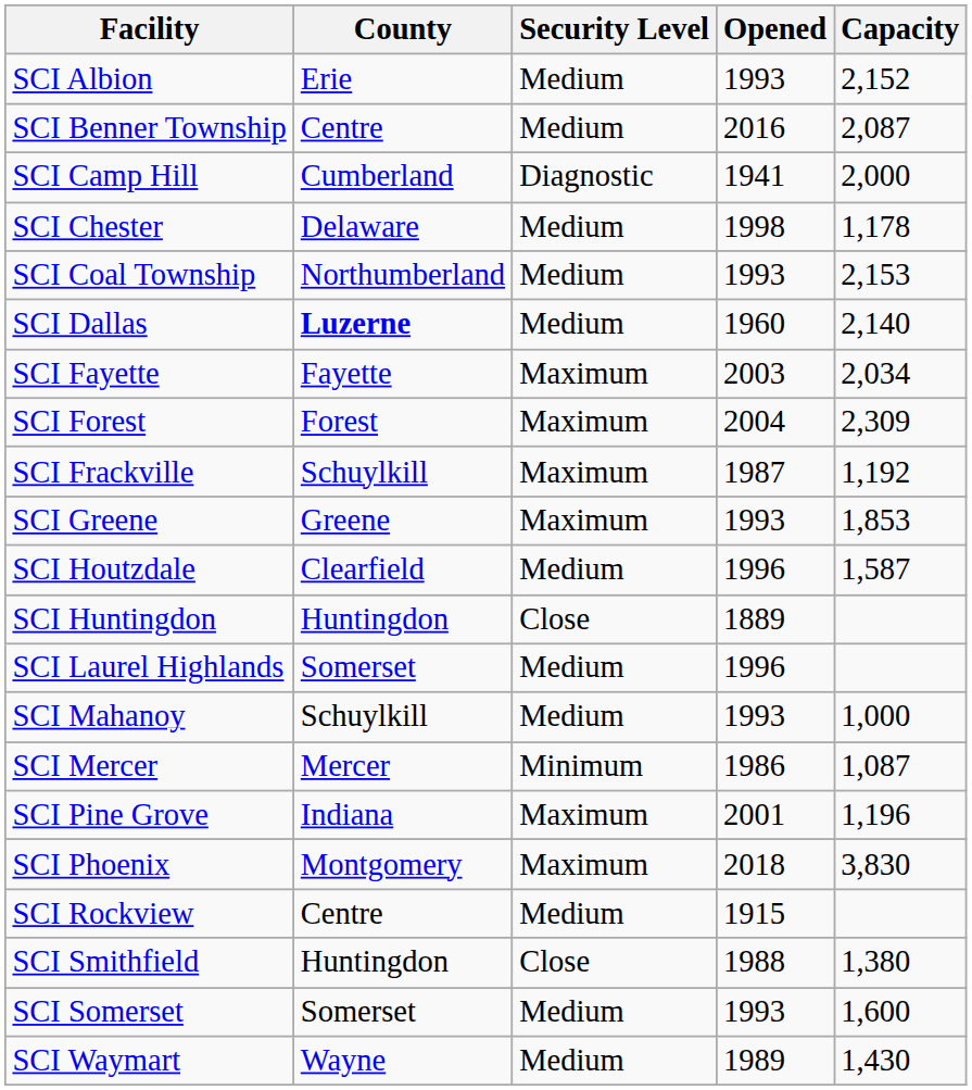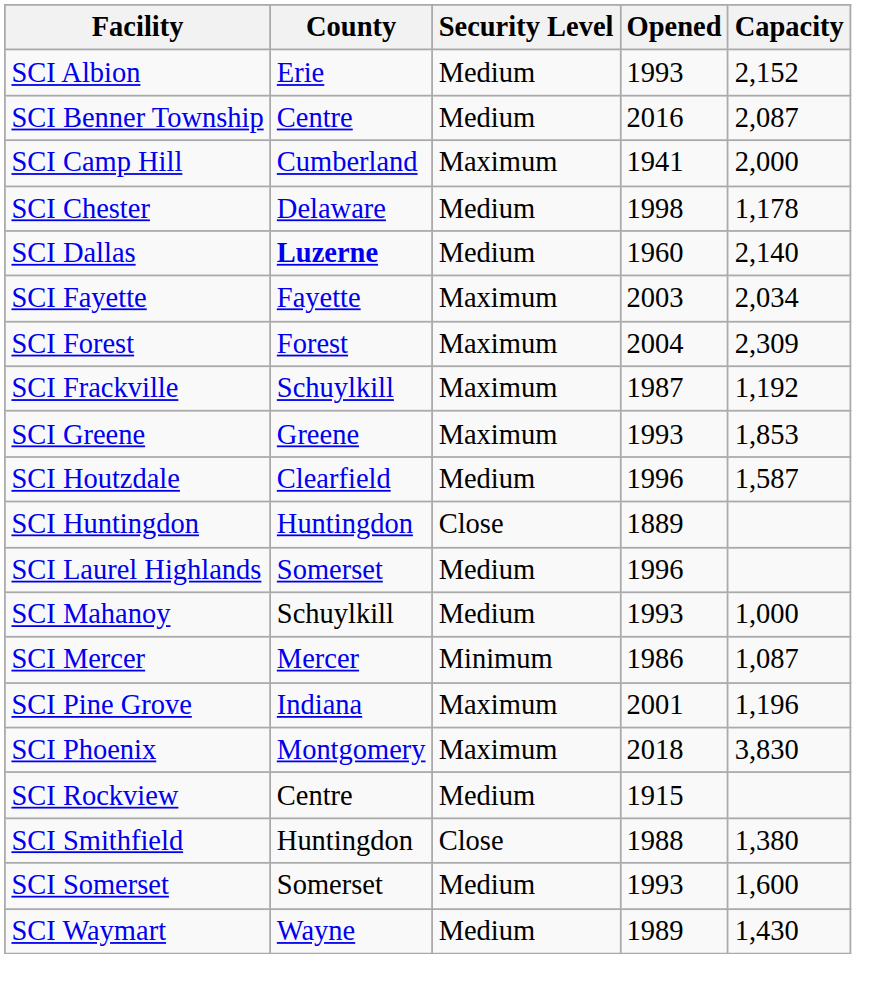 <table class="wikitable sortable">
 <tr>
 <th>Facility</th>
 <th>County</th>
 <th>Security Level</th>
 <th>Opened</th>
 <th>Capacity</th>
 </tr>
 <tr>
 <td><a href='#'>SCI Albion</a></td>
 <td><a href='#'>Erie</a></td>
 <td>Medium</td>
 <td>1993</td>
 <td>2,152</td>
 </tr>
 <tr>
 <td><a href='#'>SCI Benner Township</a></td>
 <td><a href='#'>Centre</a></td>
 <td>Medium</td>
 <td>2016</td>
 <td>2,087</td>
 </tr>
 <tr>
 <td><a href='#'>SCI Camp Hill</a></td>
 <td><a href='#'>Cumberland</a></td>
-<td>Diagnostic</td>
+<td>Maximum</td>
 <td>1941</td>
 <td>2,000</td>
 </tr>
 <tr>
 <td><a href='#'>SCI Chester</a></td>
 <td><a href='#'>Delaware</a></td>
 <td>Medium</td>
 <td>1998</td>
 <td>1,178</td>
-</tr>
-<tr>
-<td><a href='#'>SCI Coal Township</a></td>
-<td><a href='#'>Northumberland</a></td>
-<td>Medium</td>
-<td>1993</td>
-<td>2,153</td>
 </tr>
 <tr>
 <td><a href='#'>SCI Dallas</a></td>
 <td><strong><a href='#'>Luzerne</a></strong></td>
 <td>Medium</td>
 <td>1960</td>
 <td>2,140</td>
 </tr>
 <tr>
 <td><a href='#'>SCI Fayette</a></td>
 <td><a href='#'>Fayette</a></td>
 <td>Maximum</td>
 <td>2003</td>
 <td>2,034</td>
 </tr>
 <tr>
 <td><a href='#'>SCI Forest</a></td>
 <td><a href='#'>Forest</a></td>
 <td>Maximum</td>
 <td>2004</td>
 <td>2,309</td>
 </tr>
 <tr>
 <td><a href='#'>SCI Frackville</a></td>
 <td><a href='#'>Schuylkill</a></td>
 <td>Maximum</td>
 <td>1987</td>
 <td>1,192</td>
 </tr>
 <tr>
 <td><a href='#'>SCI Greene</a></td>
 <td><a href='#'>Greene</a></td>
 <td>Maximum</td>
 <td>1993</td>
 <td>1,853</td>
 </tr>
 <tr>
 <td><a href='#'>SCI Houtzdale</a></td>
 <td><a href='#'>Clearfield</a></td>
 <td>Medium</td>
 <td>1996</td>
 <td>1,587</td>
 </tr>
 <tr>
 <td><a href='#'>SCI Huntingdon</a></td>
 <td><a href='#'>Huntingdon</a></td>
 <td>Close</td>
 <td>1889</td>
 <td></td>
 </tr>
 <tr>
 <td><a href='#'>SCI Laurel Highlands</a></td>
 <td><a href='#'>Somerset</a></td>
 <td>Medium</td>
 <td>1996</td>
 <td></td>
 </tr>
 <tr>
 <td><a href='#'>SCI Mahanoy</a></td>
 <td>Schuylkill</td>
 <td>Medium</td>
 <td>1993</td>
 <td>1,000</td>
 </tr>
 <tr>
 <td><a href='#'>SCI Mercer</a></td>
 <td><a href='#'>Mercer</a></td>
 <td>Minimum</td>
 <td>1986</td>
 <td>1,087</td>
 </tr>
 <tr>
 <td><a href='#'>SCI Pine Grove</a></td>
 <td><a href='#'>Indiana</a></td>
 <td>Maximum</td>
 <td>2001</td>
 <td>1,196</td>
 </tr>
 <tr>
 <td><a href='#'>SCI Phoenix</a></td>
 <td><a href='#'>Montgomery</a></td>
 <td>Maximum</td>
 <td>2018</td>
 <td>3,830</td>
 </tr>
 <tr>
 <td><a href='#'>SCI Rockview</a></td>
 <td>Centre</td>
 <td>Medium</td>
 <td>1915</td>
 <td></td>
 </tr>
 <tr>
 <td><a href='#'>SCI Smithfield</a></td>
 <td>Huntingdon</td>
 <td>Close</td>
 <td>1988</td>
 <td>1,380</td>
 </tr>
 <tr>
 <td><a href='#'>SCI Somerset</a></td>
 <td>Somerset</td>
 <td>Medium</td>
 <td>1993</td>
 <td>1,600</td>
 </tr>
 <tr>
 <td><a href='#'>SCI Waymart</a></td>
 <td><a href='#'>Wayne</a></td>
 <td>Medium</td>
 <td>1989</td>
 <td>1,430</td>
 </tr>
 </table>
